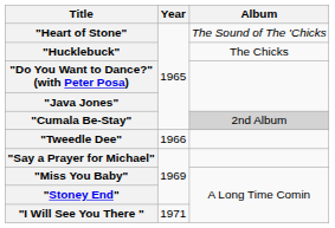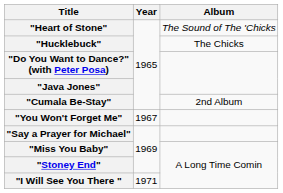 <table class="wikitable plainrowheaders" style="text-align:center;">
 <tr>
 <th>Title</th>
 <th>Year</th>
 <th>Album</th>
 </tr>
 <tr>
 <th scope="row">"Heart of Stone"</th>
 <td rowspan=5>1965</td>
 <td><em>The Sound of The 'Chicks<strong></td>
 </tr>
 <tr>
 <th scope="row">"Hucklebuck"</th>
 <td></em>The Chicks<em></td>
 </tr>
 <tr>
 <th scope="row">"Do You Want to Dance?" <br> (with <a href='#'>Peter Posa</a>)</th>
 <td rowspan=2></td>
 </tr>
 <tr>
 <th scope="row">"Java Jones"</th>
 </tr>
 <tr>
 <th scope="row">"Cumala Be-Stay"</th>
-<td style="background: lightgrey;"></em>2nd Album<em></td>
+<td></em>2nd Album<em></td>
 </tr>
 <tr>
-<th scope="row">"Tweedle Dee"</th>
-<td>1966</td>
+<th scope="row">"You Won't Forget Me"</th>
+<td>1967</td>
 <td></td>
 </tr>
 <tr>
 <th scope="row">"Say a Prayer for Michael"</th>
 <td rowspan=3>1969</td>
 <td></td>
 </tr>
 <tr>
 <th scope="row">"Miss You Baby"</th>
 <td rowspan=3></em>A Long Time Comin</strong></td>
 </tr>
 <tr>
 <th scope="row">"<a href='#'>Stoney End</a>"</th>
 </tr>
 <tr>
 <th scope="row">"I Will See You There "</th>
 <td>1971</td>
 </tr>
 </table>
